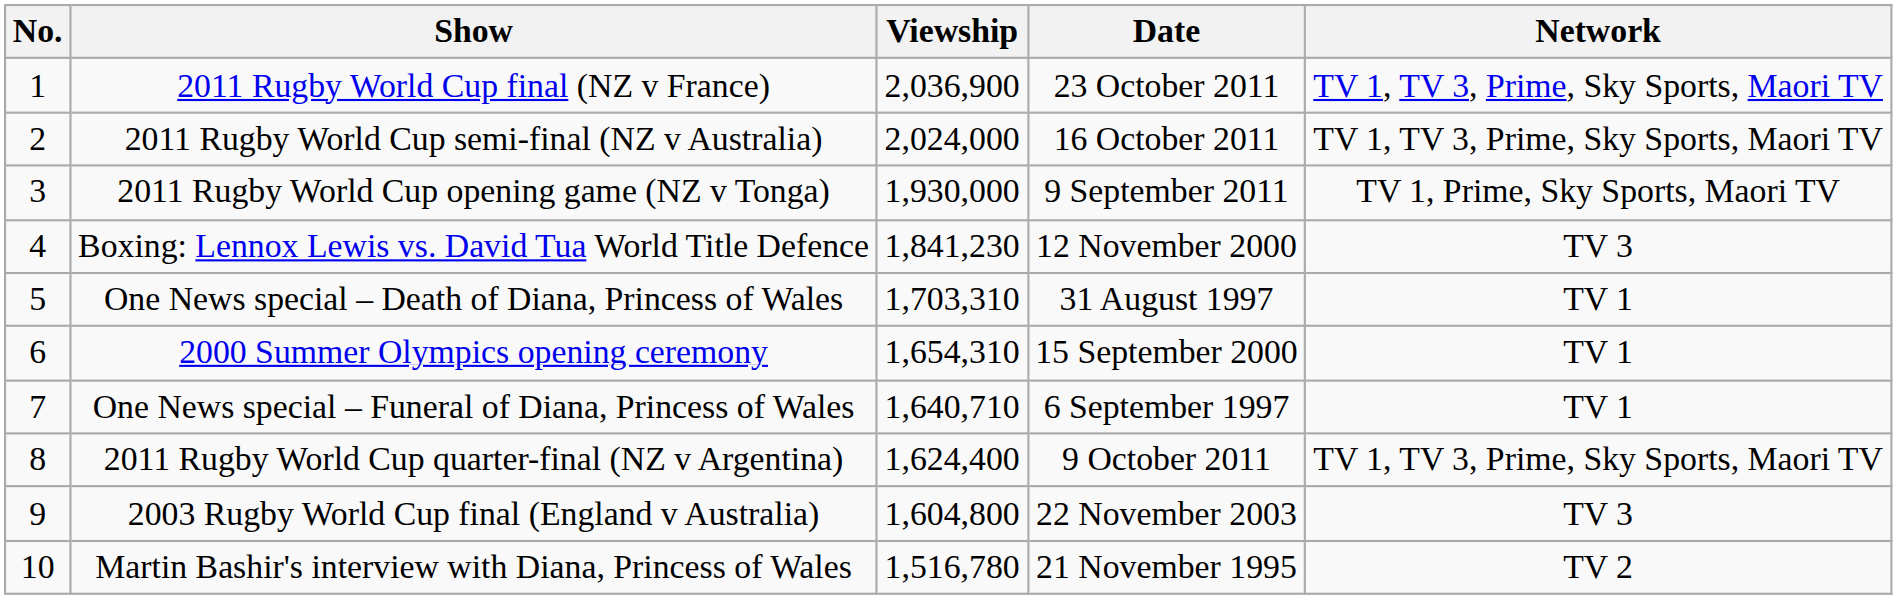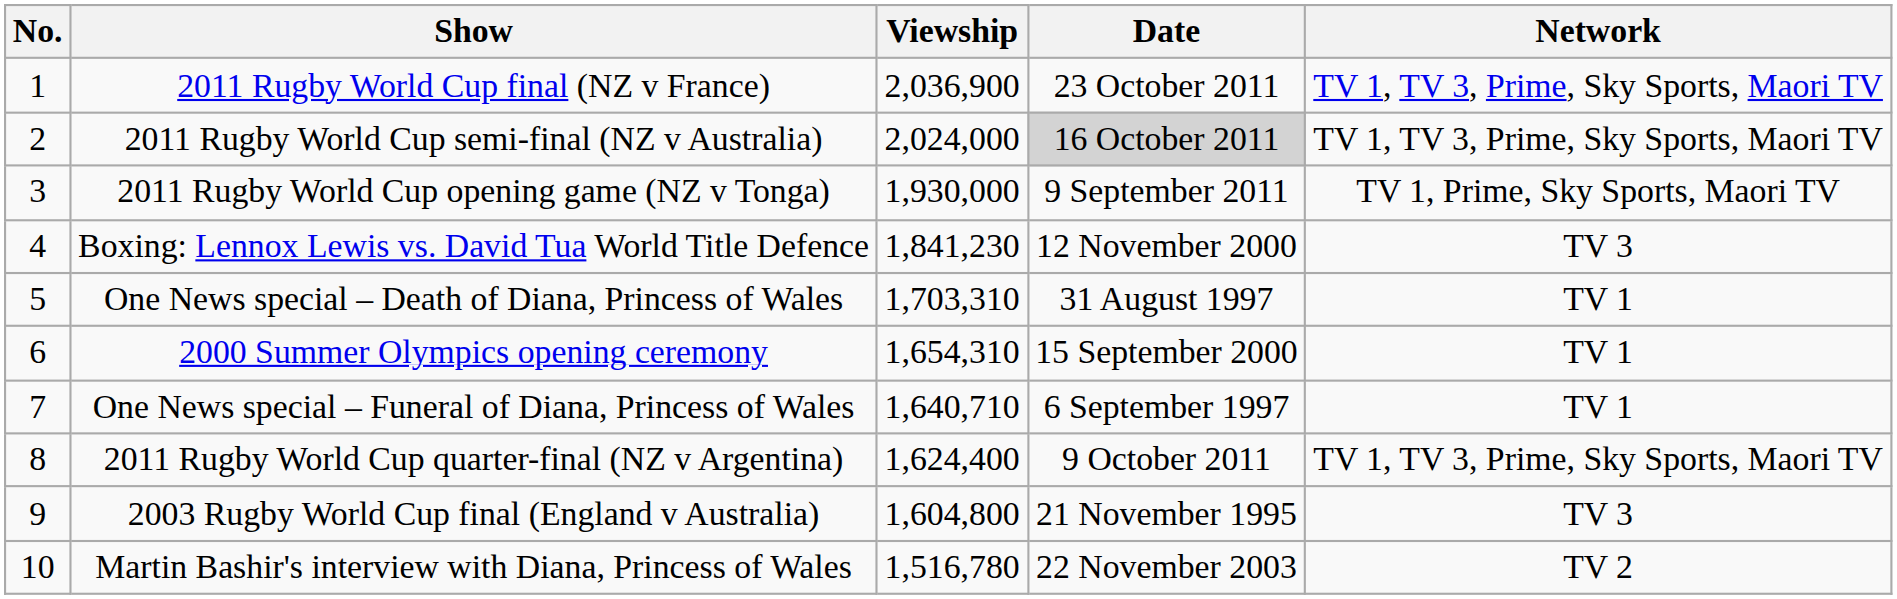 <table class="wikitable" style="text-align:center">
 <tr>
 <th>No.</th>
 <th>Show</th>
 <th>Viewship</th>
 <th>Date</th>
 <th>Network</th>
 </tr>
 <tr>
 <td>1</td>
 <td><a href='#'>2011 Rugby World Cup final</a> (NZ v France)</td>
 <td>2,036,900</td>
 <td>23 October 2011</td>
 <td><a href='#'>TV 1</a>, <a href='#'>TV 3</a>, <a href='#'>Prime</a>, Sky Sports, <a href='#'>Maori TV</a></td>
 </tr>
 <tr>
 <td>2</td>
 <td>2011 Rugby World Cup semi-final (NZ v Australia)</td>
 <td>2,024,000</td>
-<td>16 October 2011</td>
+<td style="background: lightgrey;">16 October 2011</td>
 <td>TV 1, TV 3, Prime, Sky Sports, Maori TV</td>
 </tr>
 <tr>
 <td>3</td>
 <td>2011 Rugby World Cup opening game (NZ v Tonga)</td>
 <td>1,930,000</td>
 <td>9 September 2011</td>
 <td>TV 1, Prime, Sky Sports, Maori TV</td>
 </tr>
 <tr>
 <td>4</td>
 <td>Boxing: <a href='#'>Lennox Lewis vs. David Tua</a> World Title Defence</td>
 <td>1,841,230</td>
 <td>12 November 2000</td>
 <td>TV 3</td>
 </tr>
 <tr>
 <td>5</td>
 <td>One News special – Death of Diana, Princess of Wales</td>
 <td>1,703,310</td>
 <td>31 August 1997</td>
 <td>TV 1</td>
 </tr>
 <tr>
 <td>6</td>
 <td><a href='#'>2000 Summer Olympics opening ceremony</a></td>
 <td>1,654,310</td>
 <td>15 September 2000</td>
 <td>TV 1</td>
 </tr>
 <tr>
 <td>7</td>
 <td>One News special – Funeral of Diana, Princess of Wales</td>
 <td>1,640,710</td>
 <td>6 September 1997</td>
 <td>TV 1</td>
 </tr>
 <tr>
 <td>8</td>
 <td>2011 Rugby World Cup quarter-final (NZ v Argentina)</td>
 <td>1,624,400</td>
 <td>9 October 2011</td>
 <td>TV 1, TV 3, Prime, Sky Sports, Maori TV</td>
 </tr>
 <tr>
 <td>9</td>
 <td>2003 Rugby World Cup final (England v Australia)</td>
 <td>1,604,800</td>
-<td>22 November 2003</td>
+<td>21 November 1995</td>
 <td>TV 3</td>
 </tr>
 <tr>
 <td>10</td>
 <td>Martin Bashir's interview with Diana, Princess of Wales</td>
 <td>1,516,780</td>
-<td>21 November 1995</td>
+<td>22 November 2003</td>
 <td>TV 2</td>
 </tr>
 </table>
